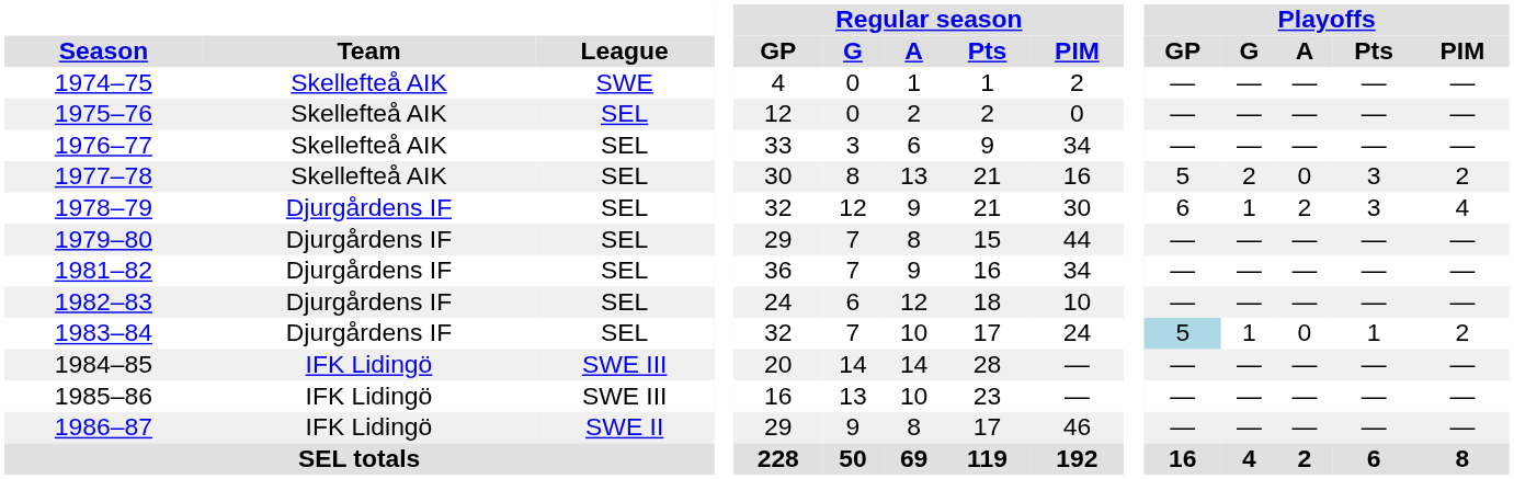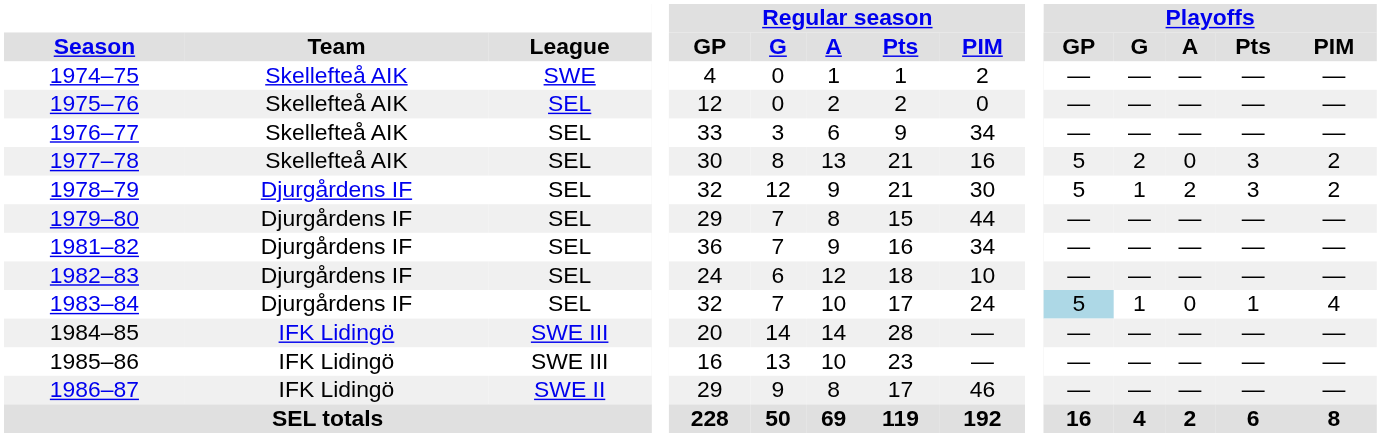 <table border="0" cellpadding="1" cellspacing="0" style="text-align:center; width:60em">
 <tr bgcolor="#e0e0e0">
 <th colspan="3" bgcolor="#ffffff"> </th>
 <th rowspan="99" bgcolor="#ffffff"> </th>
 <th colspan="5"><a href='#'>Regular season</a></th>
 <th rowspan="99" bgcolor="#ffffff"> </th>
 <th colspan="5"><a href='#'>Playoffs</a></th>
 </tr>
 <tr bgcolor="#e0e0e0">
 <th><a href='#'>Season</a></th>
 <th>Team</th>
 <th>League</th>
 <th>GP</th>
 <th><a href='#'>G</a></th>
 <th><a href='#'>A</a></th>
 <th><a href='#'>Pts</a></th>
 <th><a href='#'>PIM</a></th>
 <th>GP</th>
 <th>G</th>
 <th>A</th>
 <th>Pts</th>
 <th>PIM</th>
 </tr>
 <tr>
 <td><a href='#'>1974–75</a></td>
 <td><a href='#'>Skellefteå AIK</a></td>
 <td><a href='#'>SWE</a></td>
 <td>4</td>
 <td>0</td>
 <td>1</td>
 <td>1</td>
 <td>2</td>
 <td>—</td>
 <td>—</td>
 <td>—</td>
 <td>—</td>
 <td>—</td>
 </tr>
 <tr bgcolor="#f0f0f0">
 <td><a href='#'>1975–76</a></td>
 <td>Skellefteå AIK</td>
 <td><a href='#'>SEL</a></td>
 <td>12</td>
 <td>0</td>
 <td>2</td>
 <td>2</td>
 <td>0</td>
 <td>—</td>
 <td>—</td>
 <td>—</td>
 <td>—</td>
 <td>—</td>
 </tr>
 <tr>
 <td><a href='#'>1976–77</a></td>
 <td>Skellefteå AIK</td>
 <td>SEL</td>
 <td>33</td>
 <td>3</td>
 <td>6</td>
 <td>9</td>
 <td>34</td>
 <td>—</td>
 <td>—</td>
 <td>—</td>
 <td>—</td>
 <td>—</td>
 </tr>
 <tr bgcolor="#f0f0f0">
 <td><a href='#'>1977–78</a></td>
 <td>Skellefteå AIK</td>
 <td>SEL</td>
 <td>30</td>
 <td>8</td>
 <td>13</td>
 <td>21</td>
 <td>16</td>
 <td>5</td>
 <td>2</td>
 <td>0</td>
 <td>3</td>
 <td>2</td>
 </tr>
 <tr>
 <td><a href='#'>1978–79</a></td>
 <td><a href='#'>Djurgårdens IF</a></td>
 <td>SEL</td>
 <td>32</td>
 <td>12</td>
 <td>9</td>
 <td>21</td>
 <td>30</td>
-<td>6</td>
+<td>5</td>
 <td>1</td>
 <td>2</td>
 <td>3</td>
-<td>4</td>
+<td>2</td>
 </tr>
 <tr bgcolor="#f0f0f0">
 <td><a href='#'>1979–80</a></td>
 <td>Djurgårdens IF</td>
 <td>SEL</td>
 <td>29</td>
 <td>7</td>
 <td>8</td>
 <td>15</td>
 <td>44</td>
 <td>—</td>
 <td>—</td>
 <td>—</td>
 <td>—</td>
 <td>—</td>
 </tr>
 <tr>
 <td><a href='#'>1981–82</a></td>
 <td>Djurgårdens IF</td>
 <td>SEL</td>
 <td>36</td>
 <td>7</td>
 <td>9</td>
 <td>16</td>
 <td>34</td>
 <td>—</td>
 <td>—</td>
 <td>—</td>
 <td>—</td>
 <td>—</td>
 </tr>
 <tr bgcolor="#f0f0f0">
 <td><a href='#'>1982–83</a></td>
 <td>Djurgårdens IF</td>
 <td>SEL</td>
 <td>24</td>
 <td>6</td>
 <td>12</td>
 <td>18</td>
 <td>10</td>
 <td>—</td>
 <td>—</td>
 <td>—</td>
 <td>—</td>
 <td>—</td>
 </tr>
 <tr>
 <td><a href='#'>1983–84</a></td>
 <td>Djurgårdens IF</td>
 <td>SEL</td>
 <td>32</td>
 <td>7</td>
 <td>10</td>
 <td>17</td>
 <td>24</td>
 <td style="background: lightblue;">5</td>
 <td>1</td>
 <td>0</td>
 <td>1</td>
-<td>2</td>
+<td>4</td>
 </tr>
 <tr bgcolor="#f0f0f0">
 <td>1984–85</td>
 <td><a href='#'>IFK Lidingö</a></td>
 <td><a href='#'>SWE III</a></td>
 <td>20</td>
 <td>14</td>
 <td>14</td>
 <td>28</td>
 <td>—</td>
 <td>—</td>
 <td>—</td>
 <td>—</td>
 <td>—</td>
 <td>—</td>
 </tr>
 <tr>
 <td>1985–86</td>
 <td>IFK Lidingö</td>
 <td>SWE III</td>
 <td>16</td>
 <td>13</td>
 <td>10</td>
 <td>23</td>
 <td>—</td>
 <td>—</td>
 <td>—</td>
 <td>—</td>
 <td>—</td>
 <td>—</td>
 </tr>
 <tr bgcolor="#f0f0f0">
 <td><a href='#'>1986–87</a></td>
 <td>IFK Lidingö</td>
 <td><a href='#'>SWE II</a></td>
 <td>29</td>
 <td>9</td>
 <td>8</td>
 <td>17</td>
 <td>46</td>
 <td>—</td>
 <td>—</td>
 <td>—</td>
 <td>—</td>
 <td>—</td>
 </tr>
 <tr bgcolor="#e0e0e0">
 <th colspan="3">SEL totals</th>
 <th>228</th>
 <th>50</th>
 <th>69</th>
 <th>119</th>
 <th>192</th>
 <th>16</th>
 <th>4</th>
 <th>2</th>
 <th>6</th>
 <th>8</th>
 </tr>
 </table>
